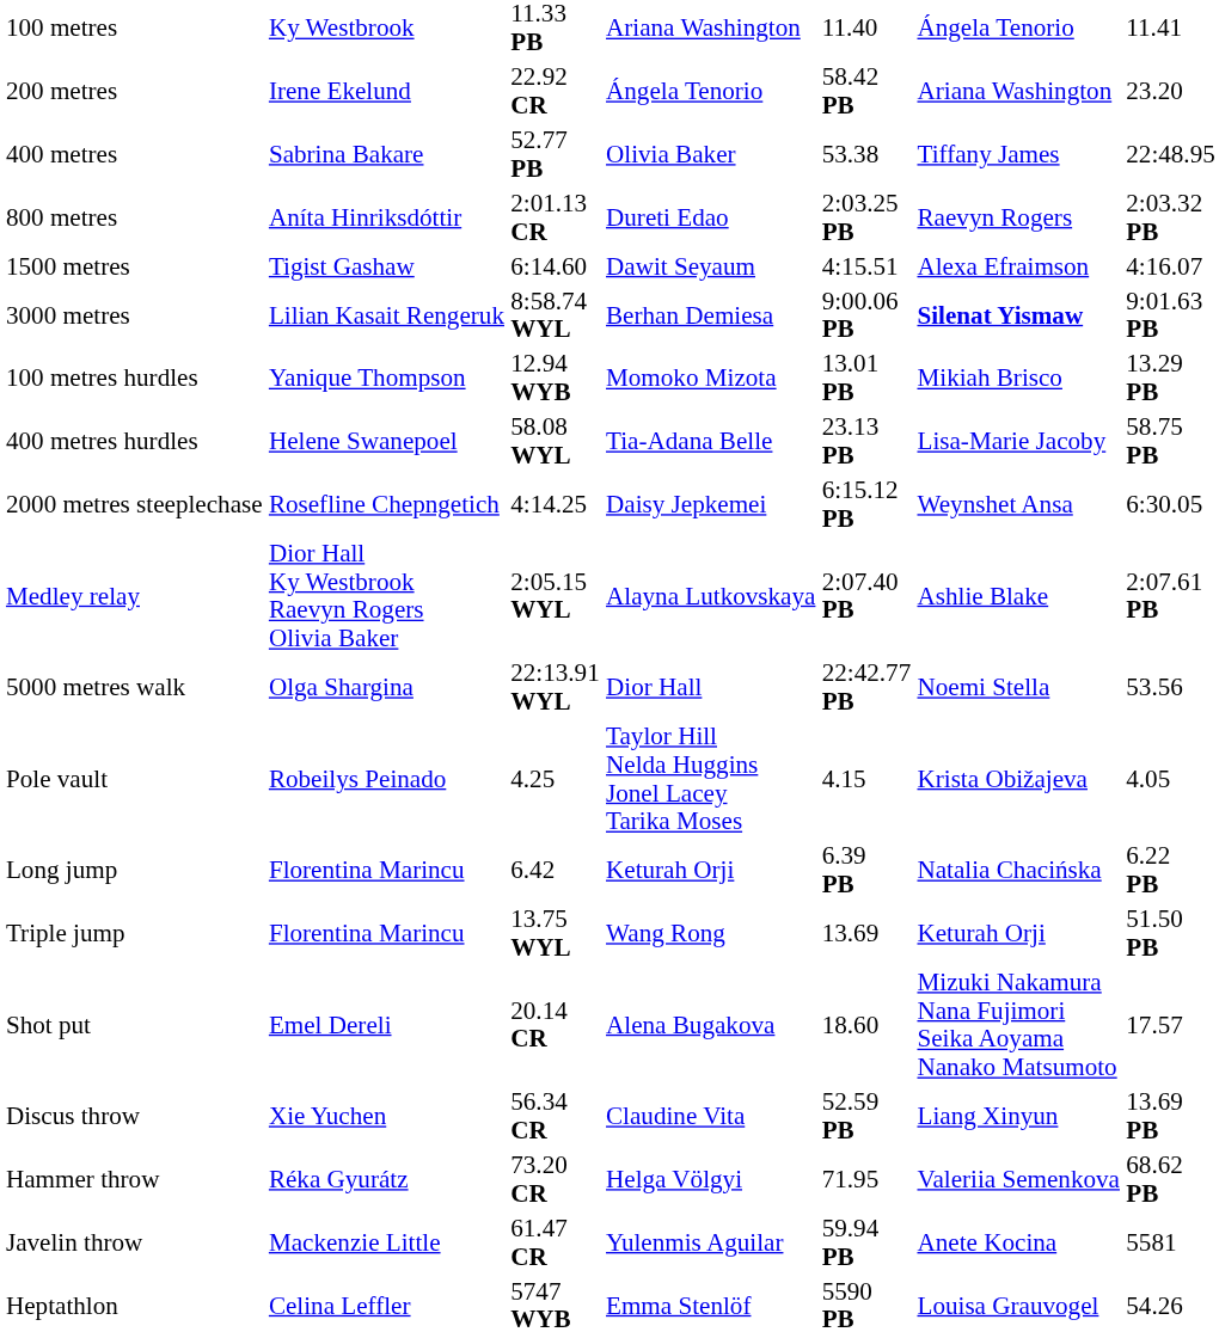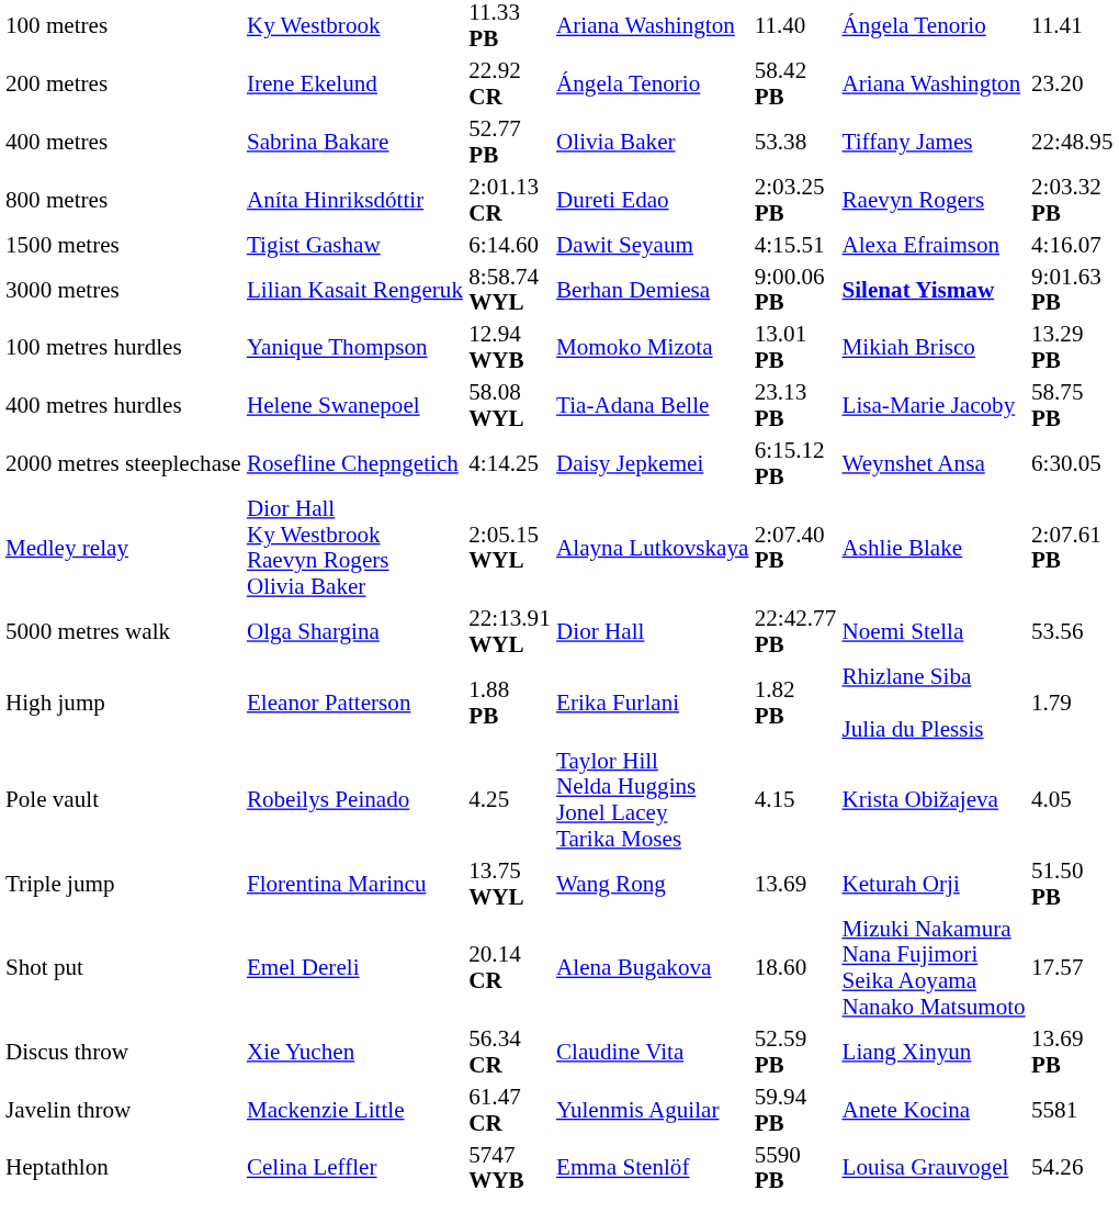 <table>
 <tr>
 <td>100 metres<br></td>
 <td><a href='#'>Ky Westbrook</a><br></td>
 <td>11.33<br><strong>PB</strong></td>
 <td><a href='#'>Ariana Washington</a><br></td>
 <td>11.40</td>
 <td><a href='#'>Ángela Tenorio</a><br></td>
 <td>11.41</td>
 </tr>
 <tr>
 <td>200 metres<br></td>
 <td><a href='#'>Irene Ekelund</a><br></td>
 <td>22.92<br><strong>CR</strong></td>
 <td><a href='#'>Ángela Tenorio</a><br></td>
 <td>58.42<br><strong>PB</strong></td>
 <td><a href='#'>Ariana Washington</a><br></td>
 <td>23.20</td>
 </tr>
 <tr>
 <td>400 metres<br></td>
 <td><a href='#'>Sabrina Bakare</a><br></td>
 <td>52.77<br><strong>PB</strong></td>
 <td><a href='#'>Olivia Baker</a><br></td>
 <td>53.38</td>
 <td><a href='#'>Tiffany James</a><br></td>
 <td>22:48.95</td>
 </tr>
 <tr>
 <td>800 metres<br></td>
 <td><a href='#'>Aníta Hinriksdóttir</a><br></td>
 <td>2:01.13<br><strong>CR</strong></td>
 <td><a href='#'>Dureti Edao</a><br></td>
 <td>2:03.25<br><strong>PB</strong></td>
 <td><a href='#'>Raevyn Rogers</a><br></td>
 <td>2:03.32<br><strong>PB</strong></td>
 </tr>
 <tr>
 <td>1500 metres<br></td>
 <td><a href='#'>Tigist Gashaw</a><br></td>
 <td>6:14.60</td>
 <td><a href='#'>Dawit Seyaum</a><br></td>
 <td>4:15.51</td>
 <td><a href='#'>Alexa Efraimson</a><br></td>
 <td>4:16.07</td>
 </tr>
 <tr>
 <td>3000 metres<br></td>
 <td><a href='#'>Lilian Kasait Rengeruk</a><br></td>
 <td>8:58.74<br><strong>WYL</strong></td>
 <td><a href='#'>Berhan Demiesa</a><br></td>
 <td>9:00.06<br><strong>PB</strong></td>
 <td><strong><a href='#'>Silenat Yismaw</a><br></strong></td>
 <td>9:01.63<br><strong>PB</strong></td>
 </tr>
 <tr>
 <td>100 metres hurdles<br></td>
 <td><a href='#'>Yanique Thompson</a><br></td>
 <td>12.94<br><strong>WYB</strong></td>
 <td><a href='#'>Momoko Mizota</a><br></td>
 <td>13.01<br><strong>PB</strong></td>
 <td><a href='#'>Mikiah Brisco</a><br></td>
 <td>13.29<br><strong>PB</strong></td>
 </tr>
 <tr>
 <td>400 metres hurdles<br></td>
 <td><a href='#'>Helene Swanepoel</a><br></td>
 <td>58.08<br><strong>WYL</strong></td>
 <td><a href='#'>Tia-Adana Belle</a><br></td>
 <td>23.13<br><strong>PB</strong></td>
 <td><a href='#'>Lisa-Marie Jacoby</a><br></td>
 <td>58.75<br><strong>PB</strong></td>
 </tr>
 <tr>
 <td>2000 metres steeplechase<br></td>
 <td><a href='#'>Rosefline Chepngetich</a><br></td>
 <td>4:14.25</td>
 <td><a href='#'>Daisy Jepkemei</a><br></td>
 <td>6:15.12<br><strong>PB</strong></td>
 <td><a href='#'>Weynshet Ansa</a><br></td>
 <td>6:30.05</td>
 </tr>
 <tr>
 <td><a href='#'>Medley relay</a><br></td>
 <td><a href='#'>Dior Hall</a><br><a href='#'>Ky Westbrook</a><br><a href='#'>Raevyn Rogers</a><br><a href='#'>Olivia Baker</a><br></td>
 <td>2:05.15<br><strong>WYL</strong></td>
 <td><a href='#'>Alayna Lutkovskaya</a><br></td>
 <td>2:07.40<br><strong>PB</strong></td>
 <td><a href='#'>Ashlie Blake</a><br></td>
 <td>2:07.61<br><strong>PB</strong></td>
 </tr>
 <tr>
 <td>5000 metres walk<br></td>
 <td><a href='#'>Olga Shargina</a><br></td>
 <td>22:13.91<br><strong>WYL</strong></td>
 <td><a href='#'>Dior Hall</a><br></td>
 <td>22:42.77<br><strong>PB</strong></td>
 <td><a href='#'>Noemi Stella</a><br></td>
 <td>53.56</td>
 </tr>
 <tr>
+<td>High jump<br></td>
+<td><a href='#'>Eleanor Patterson</a><br></td>
+<td>1.88<br><strong>PB</strong></td>
+<td><a href='#'>Erika Furlani</a><br></td>
+<td>1.82<br><strong>PB</strong></td>
+<td><a href='#'>Rhizlane Siba</a><br><br><a href='#'>Julia du Plessis</a><br></td>
+<td>1.79</td>
+</tr>
+<tr>
 <td>Pole vault<br></td>
 <td><a href='#'>Robeilys Peinado</a><br></td>
 <td>4.25</td>
 <td><a href='#'>Taylor Hill</a><br><a href='#'>Nelda Huggins</a><br><a href='#'>Jonel Lacey</a><br><a href='#'>Tarika Moses</a><br></td>
 <td>4.15</td>
 <td><a href='#'>Krista Obižajeva</a><br></td>
 <td>4.05</td>
-</tr>
-<tr>
-<td>Long jump<br></td>
-<td><a href='#'>Florentina Marincu</a><br></td>
-<td>6.42</td>
-<td><a href='#'>Keturah Orji</a><br></td>
-<td>6.39<br><strong>PB</strong></td>
-<td><a href='#'>Natalia Chacińska</a><br></td>
-<td>6.22<br><strong>PB</strong></td>
 </tr>
 <tr>
 <td>Triple jump<br></td>
 <td><a href='#'>Florentina Marincu</a><br></td>
 <td>13.75<br><strong>WYL</strong></td>
 <td><a href='#'>Wang Rong</a><br></td>
 <td>13.69</td>
 <td><a href='#'>Keturah Orji</a><br></td>
 <td>51.50<br><strong>PB</strong></td>
 </tr>
 <tr>
 <td>Shot put<br></td>
 <td><a href='#'>Emel Dereli</a><br></td>
 <td>20.14<br><strong>CR</strong></td>
 <td><a href='#'>Alena Bugakova</a><br></td>
 <td>18.60</td>
 <td><a href='#'>Mizuki Nakamura</a><br><a href='#'>Nana Fujimori</a><br><a href='#'>Seika Aoyama</a><br><a href='#'>Nanako Matsumoto</a><br></td>
 <td>17.57</td>
 </tr>
 <tr>
 <td>Discus throw<br></td>
 <td><a href='#'>Xie Yuchen</a><br></td>
 <td>56.34<br><strong>CR</strong></td>
 <td><a href='#'>Claudine Vita</a><br></td>
 <td>52.59<br><strong>PB</strong></td>
 <td><a href='#'>Liang Xinyun</a><br></td>
 <td>13.69<br><strong>PB</strong></td>
 </tr>
 <tr>
-<td>Hammer throw<br></td>
-<td><a href='#'>Réka Gyurátz</a><br></td>
-<td>73.20<br><strong>CR</strong></td>
-<td><a href='#'>Helga Völgyi</a><br></td>
-<td>71.95</td>
-<td><a href='#'>Valeriia Semenkova</a><br></td>
-<td>68.62<br><strong>PB</strong></td>
-</tr>
-<tr>
 <td>Javelin throw<br></td>
 <td><a href='#'>Mackenzie Little</a><br></td>
 <td>61.47<br><strong>CR</strong></td>
 <td><a href='#'>Yulenmis Aguilar</a><br></td>
 <td>59.94<br><strong>PB</strong></td>
 <td><a href='#'>Anete Kocina</a><br></td>
 <td>5581</td>
 </tr>
 <tr>
 <td>Heptathlon<br></td>
 <td><a href='#'>Celina Leffler</a><br></td>
 <td>5747<br><strong>WYB</strong></td>
 <td><a href='#'>Emma Stenlöf</a><br></td>
 <td>5590<br><strong>PB</strong></td>
 <td><a href='#'>Louisa Grauvogel</a><br></td>
 <td>54.26</td>
 </tr>
 </table>
